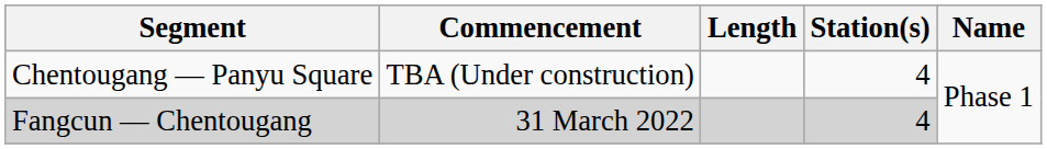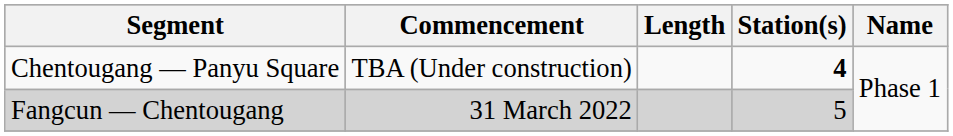 <table class="wikitable" style="border-collapse: collapse; text-align: right;">
 <tr>
 <th>Segment</th>
 <th>Commencement</th>
 <th>Length</th>
 <th>Station(s)</th>
 <th>Name</th>
 </tr>
 <tr>
 <td style="text-align: left;">Chentougang — Panyu Square</td>
 <td>TBA (Under construction)</td>
 <td></td>
-<td>4</td>
+<td><strong>4</strong></td>
 <td rowspan="2">Phase 1</td>
 </tr>
 <tr bgcolor="lightgrey">
 <td style="text-align: left;">Fangcun — Chentougang</td>
 <td>31 March 2022</td>
 <td></td>
-<td>4</td>
+<td>5</td>
 </tr>
 </table>
